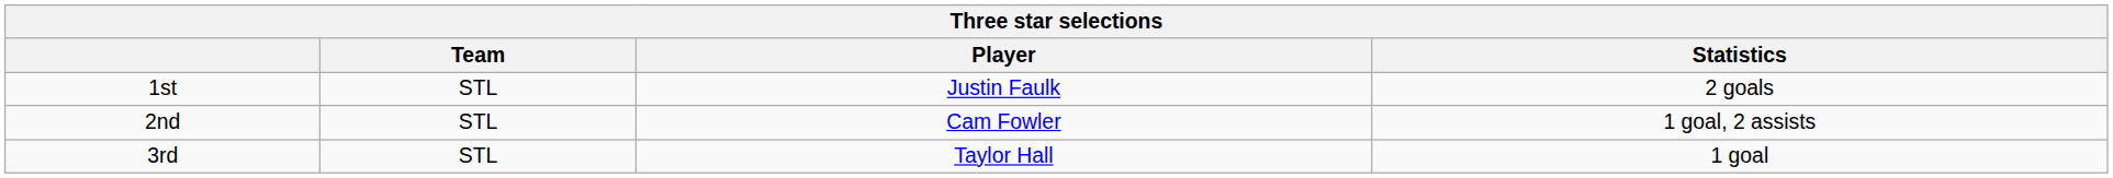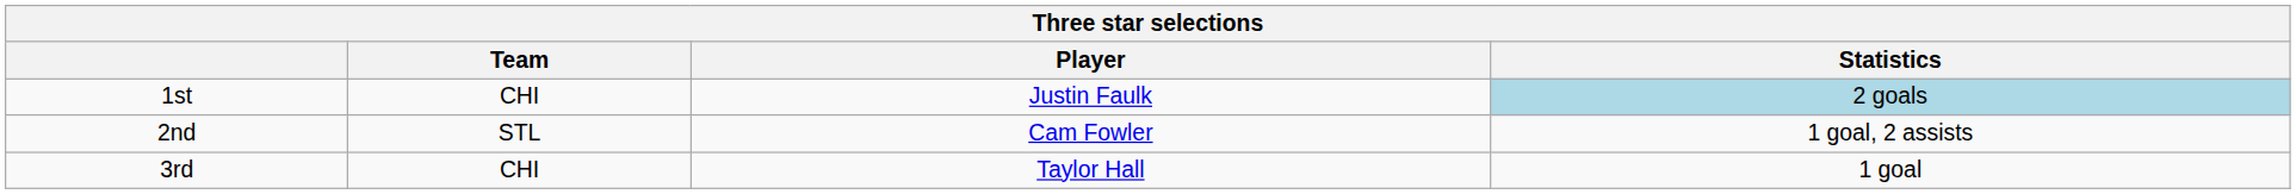 <table class="wikitable" style="width:100%;text-align: center;">
 <tr>
 <th colspan=4>Three star selections</th>
 </tr>
 <tr>
 <th style="width:15%;"></th>
 <th style="width:15%;">Team</th>
 <th style="width:35%;">Player</th>
 <th style="width:35%;">Statistics</th>
 </tr>
 <tr>
 <td>1st</td>
-<td>STL</td>
+<td>CHI</td>
 <td><a href='#'>Justin Faulk</a></td>
-<td>2 goals</td>
+<td style="background: lightblue;">2 goals</td>
 </tr>
 <tr>
 <td>2nd</td>
 <td>STL</td>
 <td><a href='#'>Cam Fowler</a></td>
 <td>1 goal, 2 assists</td>
 </tr>
 <tr>
 <td>3rd</td>
-<td>STL</td>
+<td>CHI</td>
 <td><a href='#'>Taylor Hall</a></td>
 <td>1 goal</td>
 </tr>
 </table>
